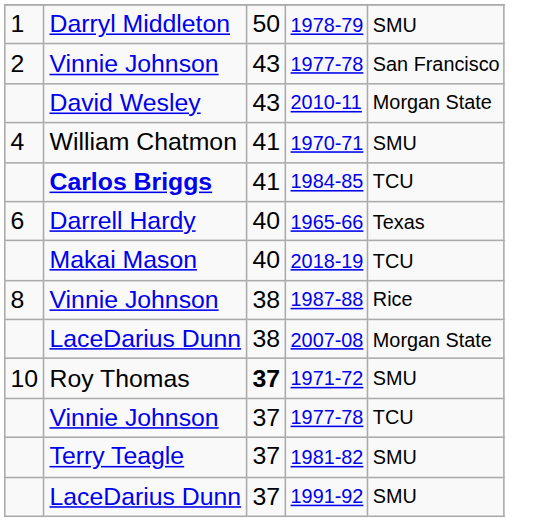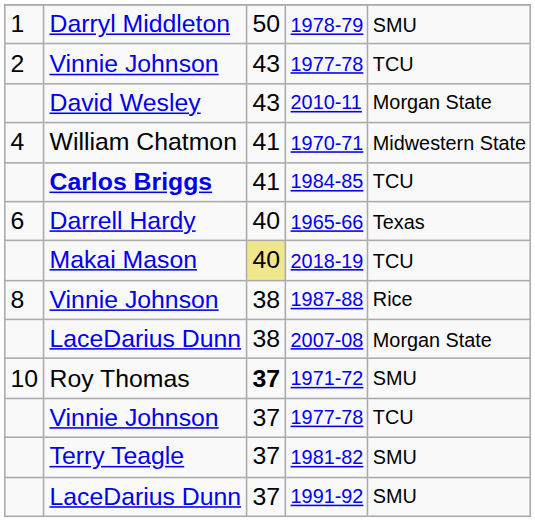 <table class="wikitable">
 <tr>
 </tr>
 <tr>
 <td>1</td>
 <td><a href='#'>Darryl Middleton</a></td>
 <td>50</td>
 <td style="font-size:80%;"><a href='#'>1978-79</a></td>
 <td style="font-size:80%;">SMU</td>
 </tr>
 <tr>
 <td>2</td>
 <td><a href='#'>Vinnie Johnson</a></td>
 <td>43</td>
 <td style="font-size:80%;"><a href='#'>1977-78</a></td>
-<td style="font-size:80%;">San Francisco</td>
+<td style="font-size:80%;">TCU</td>
 </tr>
 <tr>
 <td></td>
 <td><a href='#'>David Wesley</a></td>
 <td>43</td>
 <td style="font-size:80%;"><a href='#'>2010-11</a></td>
 <td style="font-size:80%;">Morgan State</td>
 </tr>
 <tr>
 <td>4</td>
 <td>William Chatmon</td>
 <td>41</td>
 <td style="font-size:80%;"><a href='#'>1970-71</a></td>
-<td style="font-size:80%;">SMU</td>
+<td style="font-size:80%;">Midwestern State</td>
 </tr>
 <tr>
 <td></td>
 <td><strong><a href='#'>Carlos Briggs</a></strong></td>
 <td>41</td>
 <td style="font-size:80%;"><a href='#'>1984-85</a></td>
 <td style="font-size:80%;">TCU</td>
 </tr>
 <tr>
 <td>6</td>
 <td><a href='#'>Darrell Hardy</a></td>
 <td>40</td>
 <td style="font-size:80%;"><a href='#'>1965-66</a></td>
 <td style="font-size:80%;">Texas</td>
 </tr>
 <tr>
 <td></td>
 <td><a href='#'>Makai Mason</a></td>
-<td>40</td>
+<td style="background: khaki;">40</td>
 <td style="font-size:80%;"><a href='#'>2018-19</a></td>
 <td style="font-size:80%;">TCU</td>
 </tr>
 <tr>
 <td>8</td>
 <td><a href='#'>Vinnie Johnson</a></td>
 <td>38</td>
 <td style="font-size:80%;"><a href='#'>1987-88</a></td>
 <td style="font-size:80%;">Rice</td>
 </tr>
 <tr>
 <td></td>
 <td><a href='#'>LaceDarius Dunn</a></td>
 <td>38</td>
 <td style="font-size:80%;"><a href='#'>2007-08</a></td>
 <td style="font-size:80%;">Morgan State</td>
 </tr>
 <tr>
 <td>10</td>
 <td>Roy Thomas</td>
 <td><strong>37</strong></td>
 <td style="font-size:80%;"><a href='#'>1971-72</a></td>
 <td style="font-size:80%;">SMU</td>
 </tr>
 <tr>
 <td></td>
 <td><a href='#'>Vinnie Johnson</a></td>
 <td>37</td>
 <td style="font-size:80%;"><a href='#'>1977-78</a></td>
 <td style="font-size:80%;">TCU</td>
 </tr>
 <tr>
 <td></td>
 <td><a href='#'>Terry Teagle</a></td>
 <td>37</td>
 <td style="font-size:80%;"><a href='#'>1981-82</a></td>
 <td style="font-size:80%;">SMU</td>
 </tr>
 <tr>
 <td></td>
 <td><a href='#'>LaceDarius Dunn</a></td>
 <td>37</td>
 <td style="font-size:80%;"><a href='#'>1991-92</a></td>
 <td style="font-size:80%;">SMU</td>
 </tr>
 </table>
